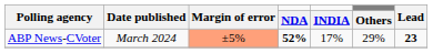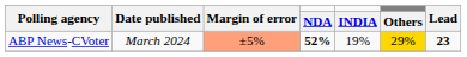 <table class="wikitable sortable" style="text-align:center;font-size:95%;line-height:16px">
 <tr>
 <th rowspan="2">Polling agency</th>
 <th rowspan="2">Date published</th>
 <th rowspan="2">Margin of error</th>
 <td bgcolor=></td>
 <td bgcolor=></td>
 <td bgcolor=grey></td>
 <th rowspan="2">Lead</th>
 </tr>
 <tr>
 <th><a href='#'>NDA</a></th>
 <th><a href='#'>INDIA</a></th>
 <th>Others</th>
 </tr>
 <tr>
 <td><a href='#'>ABP News</a>-<a href='#'>CVoter</a></td>
 <td><em>March 2024</em></td>
 <td style="background: lightsalmon;">±5%</td>
 <td bgcolor=><strong>52%</strong></td>
-<td>17%</td>
-<td>29%</td>
+<td>19%</td>
+<td style="background: gold;">29%</td>
 <td bgcolor=><strong>23</strong></td>
 </tr>
 <tr>
 </tr>
 </table>
